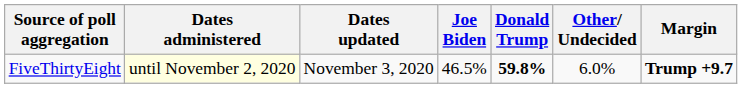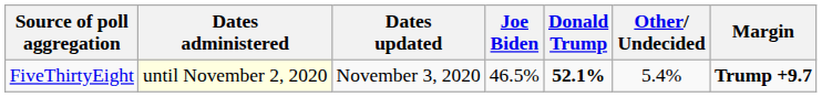 <table class="wikitable sortable" style="text-align:center;font-size:90%;line-height:17px">
 <tr>
 <th>Source of poll<br>aggregation</th>
 <th>Dates<br> administered</th>
 <th>Dates<br> updated</th>
 <th class="unsortable"><a href='#'>Joe<br>Biden</a><br></th>
 <th class="unsortable"><a href='#'>Donald<br>Trump</a><br></th>
 <th class="unsortable"><a href='#'>Other</a>/<br>Undecided<br></th>
 <th>Margin</th>
 </tr>
 <tr>
 <td><a href='#'>FiveThirtyEight</a></td>
 <td style="background: lightyellow;">until November 2, 2020</td>
 <td>November 3, 2020</td>
 <td>46.5%</td>
-<td><strong>59.8%</strong></td>
-<td>6.0%</td>
+<td><strong>52.1%</strong></td>
+<td>5.4%</td>
 <td><strong>Trump +9.7</strong></td>
 </tr>
 </table>
